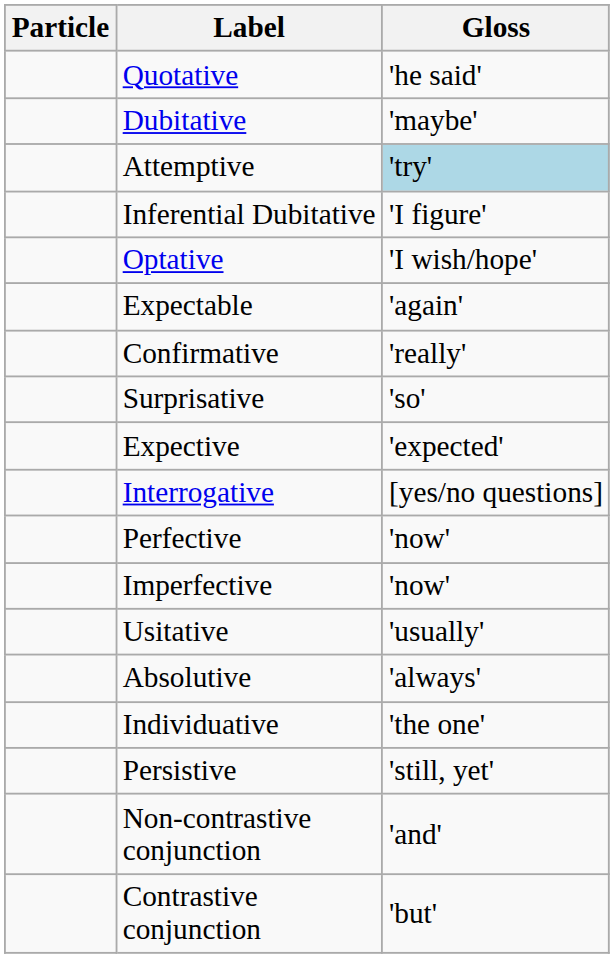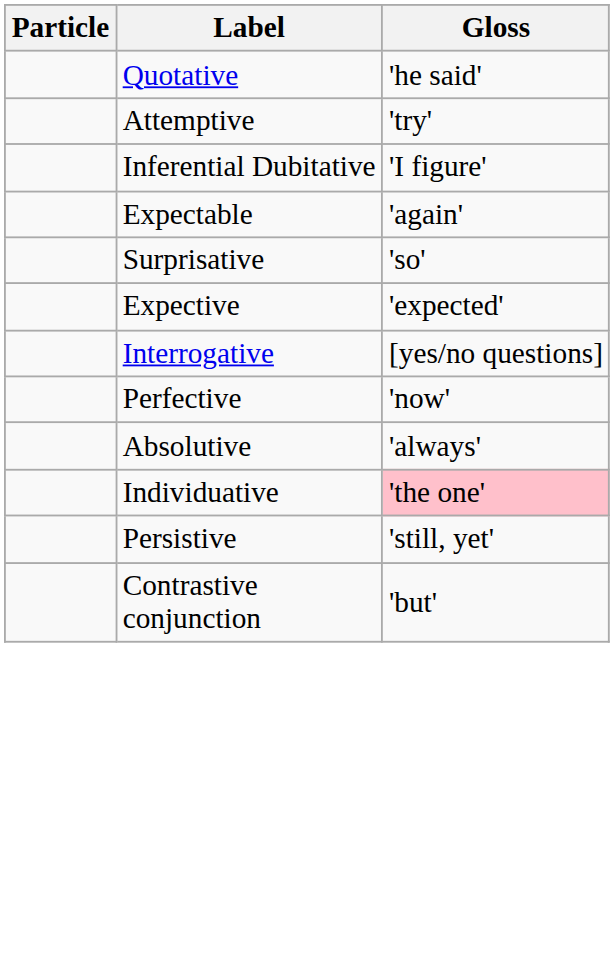 <table class="wikitable">
 <tr>
 <th>Particle</th>
 <th>Label</th>
 <th>Gloss</th>
 </tr>
 <tr>
 <td></td>
 <td><a href='#'>Quotative</a></td>
 <td>'he said'</td>
 </tr>
 <tr>
 <td></td>
-<td><a href='#'>Dubitative</a></td>
-<td>'maybe'</td>
-</tr>
-<tr>
-<td></td>
 <td>Attemptive</td>
-<td style="background: lightblue;">'try'</td>
+<td>'try'</td>
 </tr>
 <tr>
 <td></td>
 <td>Inferential Dubitative</td>
 <td>'I figure'</td>
 </tr>
 <tr>
 <td></td>
-<td><a href='#'>Optative</a></td>
-<td>'I wish/hope'</td>
-</tr>
-<tr>
-<td></td>
 <td>Expectable</td>
 <td>'again'</td>
-</tr>
-<tr>
-<td></td>
-<td>Confirmative</td>
-<td>'really'</td>
 </tr>
 <tr>
 <td></td>
 <td>Surprisative</td>
 <td>'so'</td>
 </tr>
 <tr>
 <td></td>
 <td>Expective</td>
 <td>'expected'</td>
 </tr>
 <tr>
 <td></td>
 <td><a href='#'>Interrogative</a></td>
 <td>[yes/no questions]</td>
 </tr>
 <tr>
 <td></td>
 <td>Perfective</td>
 <td>'now'</td>
 </tr>
 <tr>
 <td></td>
-<td>Imperfective</td>
-<td>'now'</td>
-</tr>
-<tr>
-<td></td>
-<td>Usitative</td>
-<td>'usually'</td>
-</tr>
-<tr>
-<td></td>
 <td>Absolutive</td>
 <td>'always'</td>
 </tr>
 <tr>
 <td></td>
 <td>Individuative</td>
-<td>'the one'</td>
+<td style="background: pink;">'the one'</td>
 </tr>
 <tr>
 <td></td>
 <td>Persistive</td>
 <td>'still, yet'</td>
 </tr>
 <tr>
 <td></td>
-<td>Non-contrastive<br>conjunction</td>
-<td>'and'</td>
-</tr>
-<tr>
-<td></td>
 <td>Contrastive<br>conjunction</td>
 <td>'but'</td>
 </tr>
 </table>
